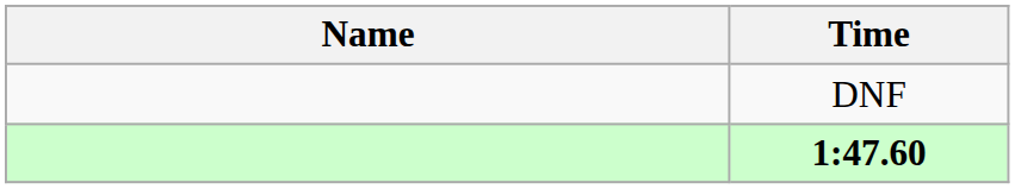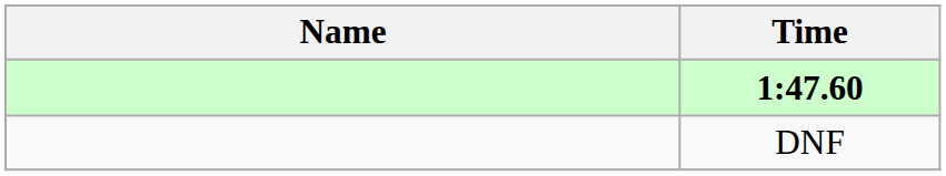 <table class="wikitable" style="text-align:center;">
 <tr>
 <th style="width:19em">Name</th>
 <th style="width:7em">Time</th>
 </tr>
+<tr bgcolor=ccffcc>
+<td align=left><strong></strong></td>
+<td><strong>1:47.60</strong></td>
+</tr>
 <tr>
 <td align=left></td>
 <td>DNF</td>
 </tr>
-<tr bgcolor=ccffcc>
-<td align=left><strong></strong></td>
-<td><strong>1:47.60</strong></td>
-</tr>
 </table>
